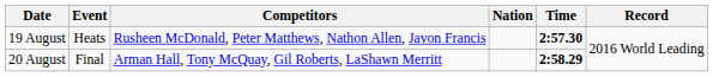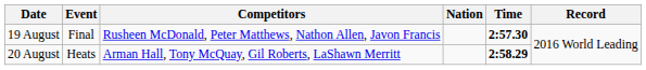 <table class=wikitable style=text-align:center>
 <tr>
 <th>Date</th>
 <th>Event</th>
 <th>Competitors</th>
 <th>Nation</th>
 <th>Time</th>
 <th>Record</th>
 </tr>
 <tr>
 <td>19 August</td>
-<td>Heats</td>
+<td>Final</td>
 <td align=left><a href='#'>Rusheen McDonald</a>, <a href='#'>Peter Matthews</a>, <a href='#'>Nathon Allen</a>, <a href='#'>Javon Francis</a></td>
 <td align=left></td>
 <td><strong>2:57.30</strong></td>
 <td rowspan=2>2016 World Leading</td>
 </tr>
 <tr>
 <td>20 August</td>
-<td>Final</td>
+<td>Heats</td>
 <td align=left><a href='#'>Arman Hall</a>, <a href='#'>Tony McQuay</a>, <a href='#'>Gil Roberts</a>, <a href='#'>LaShawn Merritt</a></td>
 <td align=left></td>
 <td><strong>2:58.29</strong></td>
 </tr>
 </table>
